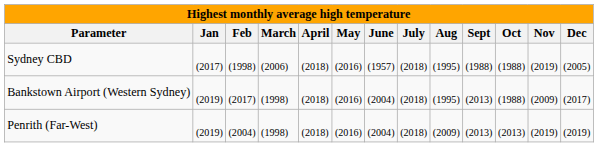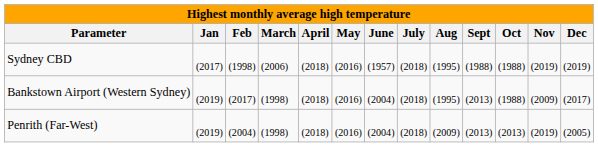 <table class="wikitable">
 <tr>
 <td colspan="14" style="background: orange; text-align:center;"><strong>Highest monthly average high temperature</strong></td>
 </tr>
 <tr>
 <th>Parameter</th>
 <th>Jan</th>
 <th>Feb</th>
 <th>March</th>
 <th>April</th>
 <th>May</th>
 <th>June</th>
 <th>July</th>
 <th>Aug</th>
 <th>Sept</th>
 <th>Oct</th>
 <th>Nov</th>
 <th>Dec</th>
 </tr>
 <tr>
 <td>Sydney CBD</td>
 <td> <br><small>(2017)</small></td>
 <td><br>  <small>(1998)</small></td>
 <td>  <br><small>(2006)</small></td>
 <td><br> <small>(2018)</small></td>
 <td> <br><small>(2016)</small></td>
 <td> <br><small>(1957)</small></td>
 <td> <br><small>(2018)</small></td>
 <td> <br><small>(1995)</small></td>
 <td> <br><small>(1988)</small></td>
 <td> <br><small>(1988)</small></td>
 <td> <br><small>(2019)</small></td>
-<td> <br><small>(2005)</small></td>
+<td> <br><small>(2019)</small></td>
 </tr>
 <tr>
 <td>Bankstown Airport (Western Sydney)</td>
 <td> <br><small>(2019)</small></td>
 <td> <br><small>(2017)</small></td>
 <td> <br><small>(1998)</small></td>
 <td> <br><small>(2018)</small></td>
 <td> <br><small>(2016)</small></td>
 <td> <br><small>(2004)</small></td>
 <td> <br><small>(2018)</small></td>
 <td> <br><small>(1995)</small></td>
 <td> <br><small>(2013)</small></td>
 <td> <br><small>(1988)</small></td>
 <td> <br><small>(2009)</small></td>
 <td><br><small>(2017)</small></td>
 </tr>
 <tr>
 <td>Penrith (Far-West)</td>
 <td> <br><small>(2019)</small></td>
 <td> <br><small>(2004)</small></td>
 <td> <br><small>(1998)</small></td>
 <td> <br><small>(2018)</small></td>
 <td> <br><small>(2016)</small></td>
 <td> <br><small>(2004)</small></td>
 <td> <br><small>(2018)</small></td>
 <td> <br><small>(2009)</small></td>
 <td> <br><small>(2013)</small></td>
 <td> <br><small>(2013)</small></td>
 <td> <br><small>(2019)</small></td>
-<td> <br><small>(2019)</small></td>
+<td> <br><small>(2005)</small></td>
 </tr>
 </table>
